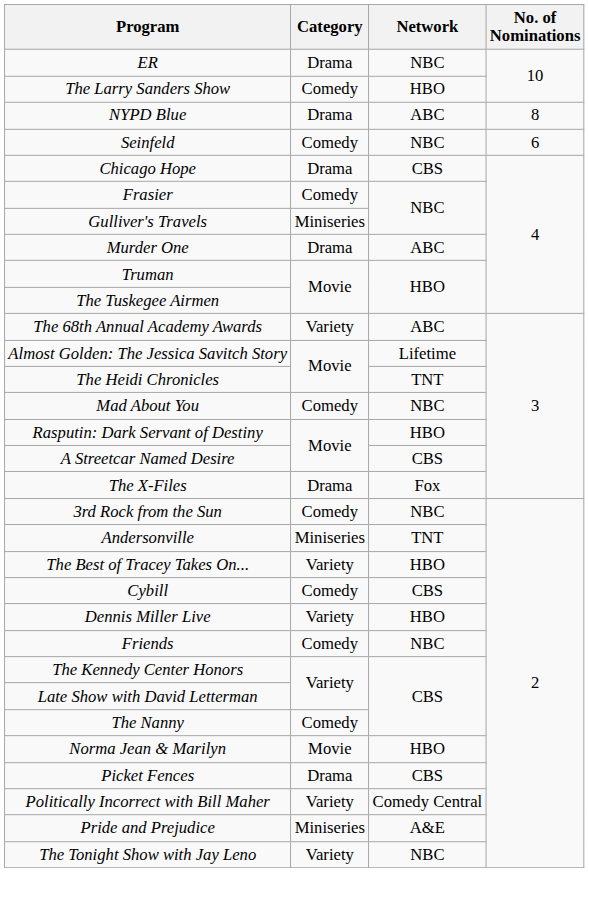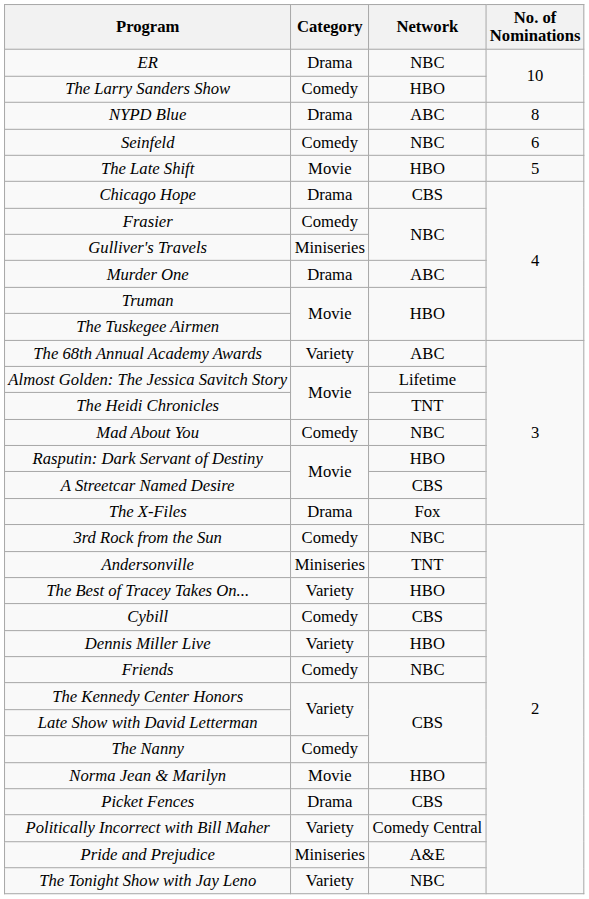 <table class="wikitable">
 <tr>
 <th>Program</th>
 <th>Category</th>
 <th>Network</th>
 <th>No. of<br>Nominations</th>
 </tr>
 <tr style="text-align:center">
 <td><em>ER</em></td>
 <td>Drama</td>
 <td>NBC</td>
 <td rowspan="2">10</td>
 </tr>
 <tr style="text-align:center">
 <td><em>The Larry Sanders Show</em></td>
 <td>Comedy</td>
 <td>HBO</td>
 </tr>
 <tr style="text-align:center">
 <td><em>NYPD Blue</em></td>
 <td>Drama</td>
 <td>ABC</td>
 <td>8</td>
 </tr>
 <tr style="text-align:center">
 <td><em>Seinfeld</em></td>
 <td>Comedy</td>
 <td>NBC</td>
 <td>6</td>
+</tr>
+<tr style="text-align:center">
+<td><em>The Late Shift</em></td>
+<td>Movie</td>
+<td>HBO</td>
+<td>5</td>
 </tr>
 <tr style="text-align:center">
 <td><em>Chicago Hope</em></td>
 <td>Drama</td>
 <td>CBS</td>
 <td rowspan="6">4</td>
 </tr>
 <tr style="text-align:center">
 <td><em>Frasier</em></td>
 <td>Comedy</td>
 <td rowspan="2">NBC</td>
 </tr>
 <tr style="text-align:center">
 <td><em>Gulliver's Travels</em></td>
 <td>Miniseries</td>
 </tr>
 <tr style="text-align:center">
 <td><em>Murder One</em></td>
 <td>Drama</td>
 <td>ABC</td>
 </tr>
 <tr style="text-align:center">
 <td><em>Truman</em></td>
 <td rowspan="2">Movie</td>
 <td rowspan="2">HBO</td>
 </tr>
 <tr style="text-align:center">
 <td><em>The Tuskegee Airmen</em></td>
 </tr>
 <tr style="text-align:center">
 <td><em>The 68th Annual Academy Awards</em></td>
 <td>Variety</td>
 <td>ABC</td>
 <td rowspan="7">3</td>
 </tr>
 <tr style="text-align:center">
 <td><em>Almost Golden: The Jessica Savitch Story</em></td>
 <td rowspan="2">Movie</td>
 <td>Lifetime</td>
 </tr>
 <tr style="text-align:center">
 <td><em>The Heidi Chronicles</em></td>
 <td>TNT</td>
 </tr>
 <tr style="text-align:center">
 <td><em>Mad About You</em></td>
 <td>Comedy</td>
 <td>NBC</td>
 </tr>
 <tr style="text-align:center">
 <td><em>Rasputin: Dark Servant of Destiny</em></td>
 <td rowspan="2">Movie</td>
 <td>HBO</td>
 </tr>
 <tr style="text-align:center">
 <td><em>A Streetcar Named Desire</em></td>
 <td>CBS</td>
 </tr>
 <tr style="text-align:center">
 <td><em>The X-Files</em></td>
 <td>Drama</td>
 <td>Fox</td>
 </tr>
 <tr style="text-align:center">
 <td><em>3rd Rock from the Sun</em></td>
 <td>Comedy</td>
 <td>NBC</td>
 <td rowspan="14">2</td>
 </tr>
 <tr style="text-align:center">
 <td><em>Andersonville</em></td>
 <td>Miniseries</td>
 <td>TNT</td>
 </tr>
 <tr style="text-align:center">
 <td><em>The Best of Tracey Takes On...</em></td>
 <td>Variety</td>
 <td>HBO</td>
 </tr>
 <tr style="text-align:center">
 <td><em>Cybill</em></td>
 <td>Comedy</td>
 <td>CBS</td>
 </tr>
 <tr style="text-align:center">
 <td><em>Dennis Miller Live</em></td>
 <td>Variety</td>
 <td>HBO</td>
 </tr>
 <tr style="text-align:center">
 <td><em>Friends</em></td>
 <td>Comedy</td>
 <td>NBC</td>
 </tr>
 <tr style="text-align:center">
 <td><em>The Kennedy Center Honors</em></td>
 <td rowspan="2">Variety</td>
 <td rowspan="3">CBS</td>
 </tr>
 <tr style="text-align:center">
 <td><em>Late Show with David Letterman</em></td>
 </tr>
 <tr style="text-align:center">
 <td><em>The Nanny</em></td>
 <td>Comedy</td>
 </tr>
 <tr style="text-align:center">
 <td><em>Norma Jean & Marilyn</em></td>
 <td>Movie</td>
 <td>HBO</td>
 </tr>
 <tr style="text-align:center">
 <td><em>Picket Fences</em></td>
 <td>Drama</td>
 <td>CBS</td>
 </tr>
 <tr style="text-align:center">
 <td><em>Politically Incorrect with Bill Maher</em></td>
 <td>Variety</td>
 <td>Comedy Central</td>
 </tr>
 <tr style="text-align:center">
 <td><em>Pride and Prejudice</em></td>
 <td>Miniseries</td>
 <td>A&E</td>
 </tr>
 <tr style="text-align:center">
 <td><em>The Tonight Show with Jay Leno</em></td>
 <td>Variety</td>
 <td>NBC</td>
 </tr>
 </table>
